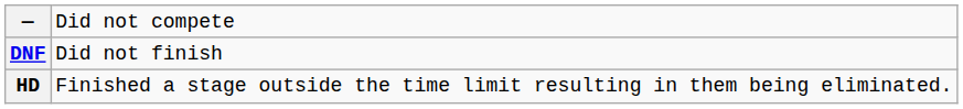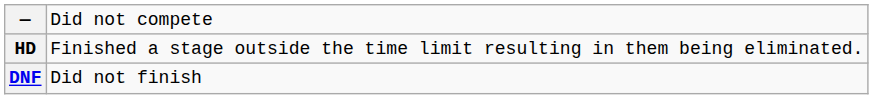 <table class="wikitable">
 <tr>
 <th scope="row">—</th>
 <td>Did not compete</td>
 </tr>
 <tr>
+<th scope="row">HD</th>
+<td>Finished a stage outside the time limit resulting in them being eliminated.</td>
+</tr>
+<tr>
 <th scope="row"><a href='#'>DNF</a></th>
 <td>Did not finish</td>
 </tr>
-<tr>
-<th scope="row">HD</th>
-<td>Finished a stage outside the time limit resulting in them being eliminated.</td>
-</tr>
 </table>
